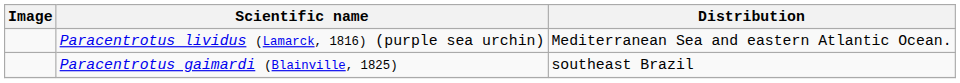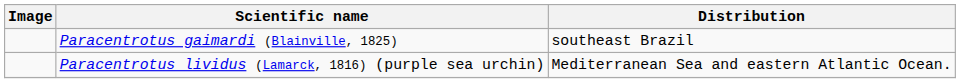 <table class="wikitable">
 <tr>
 <th>Image</th>
 <th>Scientific name</th>
 <th>Distribution</th>
 </tr>
 <tr>
 <td></td>
+<td><em><a href='#'>Paracentrotus gaimardi</a></em> <small>(<a href='#'>Blainville</a>, 1825)</small></td>
+<td>southeast Brazil</td>
+</tr>
+<tr>
+<td></td>
 <td><em><a href='#'>Paracentrotus lividus</a></em> <small>(<a href='#'>Lamarck</a>, 1816)</small> (purple sea urchin)</td>
 <td>Mediterranean Sea and eastern Atlantic Ocean.</td>
 </tr>
 <tr>
-<td></td>
-<td><em><a href='#'>Paracentrotus gaimardi</a></em> <small>(<a href='#'>Blainville</a>, 1825)</small></td>
-<td>southeast Brazil</td>
-</tr>
-<tr>
 </tr>
 </table>
